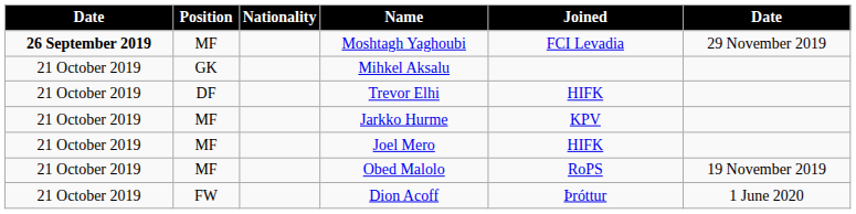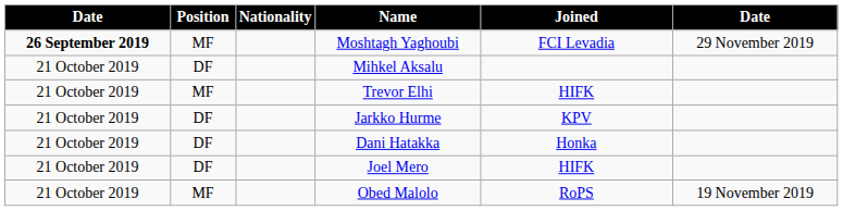 <table class="wikitable"  style="text-align:center; font-size:90%; ">
 <tr>
 <th style="background:#000000; color:#fff; width:150px;">Date</th>
 <th style="background:#000000; color:#fff; width:55px;">Position</th>
 <th style="background:#000000; color:#fff; width:55px;">Nationality</th>
 <th style="background:#000000; color:#fff; width:150px;">Name</th>
 <th style="background:#000000; color:#fff; width:175px;">Joined</th>
 <th style="background:#000000; color:#fff; width:150px;">Date</th>
 </tr>
 <tr>
 <td><strong>26 September 2019</strong></td>
 <td>MF</td>
 <td></td>
 <td><a href='#'>Moshtagh Yaghoubi</a></td>
 <td><a href='#'>FCI Levadia</a></td>
 <td>29 November 2019</td>
 </tr>
 <tr>
 <td>21 October 2019</td>
-<td>GK</td>
+<td>DF</td>
 <td></td>
 <td><a href='#'>Mihkel Aksalu</a></td>
 <td></td>
 <td></td>
 </tr>
 <tr>
 <td>21 October 2019</td>
-<td>DF</td>
+<td>MF</td>
 <td></td>
 <td><a href='#'>Trevor Elhi</a></td>
 <td><a href='#'>HIFK</a></td>
 <td></td>
 </tr>
 <tr>
 <td>21 October 2019</td>
-<td>MF</td>
+<td>DF</td>
 <td></td>
 <td><a href='#'>Jarkko Hurme</a></td>
 <td><a href='#'>KPV</a></td>
 <td></td>
 </tr>
 <tr>
 <td>21 October 2019</td>
-<td>MF</td>
+<td>DF</td>
+<td></td>
+<td><a href='#'>Dani Hatakka</a></td>
+<td><a href='#'>Honka</a></td>
+<td></td>
+</tr>
+<tr>
+<td>21 October 2019</td>
+<td>DF</td>
 <td></td>
 <td><a href='#'>Joel Mero</a></td>
 <td><a href='#'>HIFK</a></td>
 <td></td>
 </tr>
 <tr>
 <td>21 October 2019</td>
 <td>MF</td>
 <td></td>
 <td><a href='#'>Obed Malolo</a></td>
 <td><a href='#'>RoPS</a></td>
 <td>19 November 2019</td>
 </tr>
-<tr>
-<td>21 October 2019</td>
-<td>FW</td>
-<td></td>
-<td><a href='#'>Dion Acoff</a></td>
-<td><a href='#'>Þróttur</a></td>
-<td>1 June 2020</td>
-</tr>
 </table>
